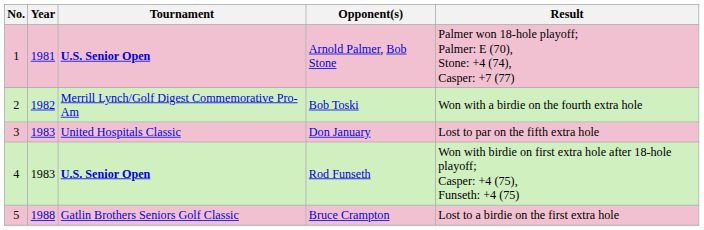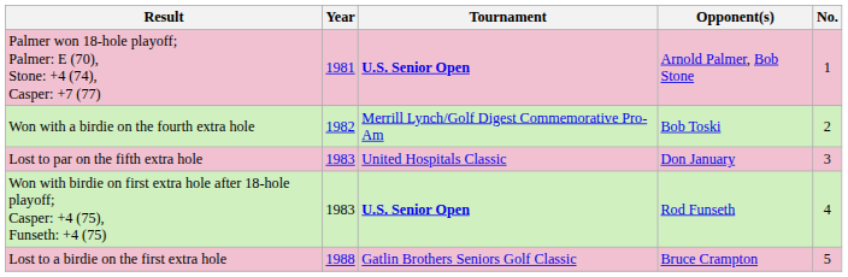 <table class="wikitable" style="font-size:95%;">
 <tr>
-<th>No.</th>
+<th>Result</th>
 <th>Year</th>
 <th>Tournament</th>
 <th>Opponent(s)</th>
-<th>Result</th>
+<th>No.</th>
 </tr>
 <tr style="background:#F2C1D1;">
-<td align=center>1</td>
+<td>Palmer won 18-hole playoff;<br>Palmer: E (70),<br>Stone: +4 (74),<br>Casper: +7 (77)</td>
 <td><a href='#'>1981</a></td>
 <td><strong><a href='#'>U.S. Senior Open</a></strong></td>
 <td> <a href='#'>Arnold Palmer</a>,  <a href='#'>Bob Stone</a></td>
-<td>Palmer won 18-hole playoff;<br>Palmer: E (70),<br>Stone: +4 (74),<br>Casper: +7 (77)</td>
+<td align=center>1</td>
 </tr>
 <tr style="background:#D0F0C0;">
-<td align=center>2</td>
+<td>Won with a birdie on the fourth extra hole</td>
 <td><a href='#'>1982</a></td>
 <td><a href='#'>Merrill Lynch/Golf Digest Commemorative Pro-Am</a></td>
 <td> <a href='#'>Bob Toski</a></td>
-<td>Won with a birdie on the fourth extra hole</td>
+<td align=center>2</td>
 </tr>
 <tr style="background:#F2C1D1;">
-<td align=center>3</td>
+<td>Lost to par on the fifth extra hole</td>
 <td><a href='#'>1983</a></td>
 <td><a href='#'>United Hospitals Classic</a></td>
 <td> <a href='#'>Don January</a></td>
-<td>Lost to par on the fifth extra hole</td>
+<td align=center>3</td>
 </tr>
 <tr style="background:#D0F0C0;">
-<td align=center>4</td>
+<td>Won with birdie on first extra hole after 18-hole playoff;<br>Casper: +4 (75),<br>Funseth: +4 (75)</td>
 <td>1983</td>
 <td><strong><a href='#'>U.S. Senior Open</a></strong></td>
 <td> <a href='#'>Rod Funseth</a></td>
-<td>Won with birdie on first extra hole after 18-hole playoff;<br>Casper: +4 (75),<br>Funseth: +4 (75)</td>
+<td align=center>4</td>
 </tr>
 <tr style="background:#F2C1D1;">
-<td align=center>5</td>
+<td>Lost to a birdie on the first extra hole</td>
 <td><a href='#'>1988</a></td>
 <td><a href='#'>Gatlin Brothers Seniors Golf Classic</a></td>
 <td> <a href='#'>Bruce Crampton</a></td>
-<td>Lost to a birdie on the first extra hole</td>
+<td align=center>5</td>
 </tr>
 </table>
